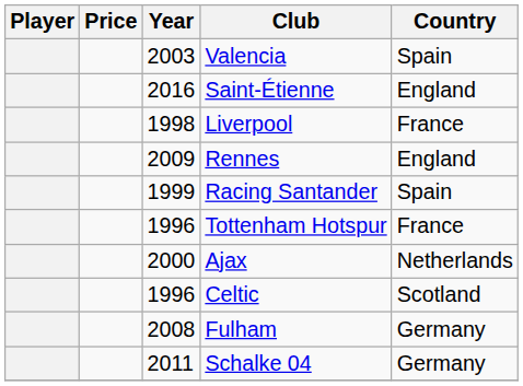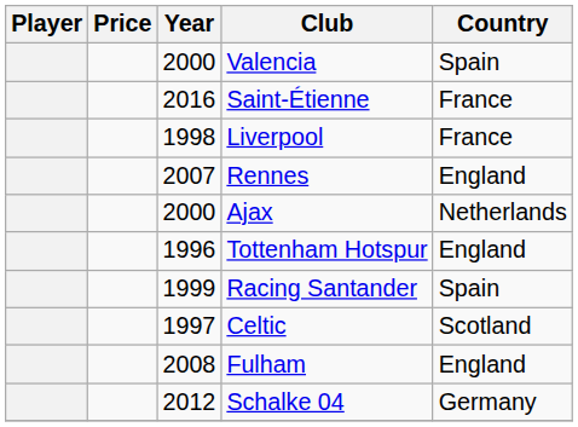 <table class="wikitable sortable plainrowheaders">
 <tr>
 <th scope=col>Player</th>
 <th scope=col>Price</th>
 <th scope=col>Year</th>
 <th scope=col>Club</th>
 <th scope=col>Country</th>
 </tr>
 <tr>
 <th scope=row></th>
 <td></td>
-<td>2003</td>
+<td>2000</td>
 <td><a href='#'>Valencia</a></td>
 <td>Spain</td>
 </tr>
 <tr>
 <th scope=row></th>
 <td></td>
 <td>2016</td>
 <td><a href='#'>Saint-Étienne</a></td>
-<td>England</td>
+<td>France</td>
 </tr>
 <tr>
 <th scope=row></th>
 <td></td>
 <td>1998</td>
 <td><a href='#'>Liverpool</a></td>
 <td>France</td>
 </tr>
 <tr>
 <th scope=row></th>
 <td></td>
-<td>2009</td>
+<td>2007</td>
 <td><a href='#'>Rennes</a></td>
+<td>England</td>
+</tr>
+<tr>
+<th scope=row></th>
+<td></td>
+<td>2000</td>
+<td><a href='#'>Ajax</a></td>
+<td>Netherlands</td>
+</tr>
+<tr>
+<th scope=row></th>
+<td></td>
+<td>1996</td>
+<td><a href='#'>Tottenham Hotspur</a></td>
 <td>England</td>
 </tr>
 <tr>
 <th scope=row></th>
 <td></td>
 <td>1999</td>
 <td><a href='#'>Racing Santander</a></td>
 <td>Spain</td>
 </tr>
 <tr>
 <th scope=row></th>
 <td></td>
-<td>1996</td>
-<td><a href='#'>Tottenham Hotspur</a></td>
-<td>France</td>
-</tr>
-<tr>
-<th scope=row></th>
-<td></td>
-<td>2000</td>
-<td><a href='#'>Ajax</a></td>
-<td>Netherlands</td>
-</tr>
-<tr>
-<th scope=row></th>
-<td></td>
-<td>1996</td>
+<td>1997</td>
 <td><a href='#'>Celtic</a></td>
 <td>Scotland</td>
 </tr>
 <tr>
 <th scope=row></th>
 <td></td>
 <td>2008</td>
 <td><a href='#'>Fulham</a></td>
-<td>Germany</td>
+<td>England</td>
 </tr>
 <tr>
 <th scope=row></th>
 <td></td>
-<td>2011</td>
+<td>2012</td>
 <td><a href='#'>Schalke 04</a></td>
 <td>Germany</td>
 </tr>
 <tr>
 </tr>
 </table>
